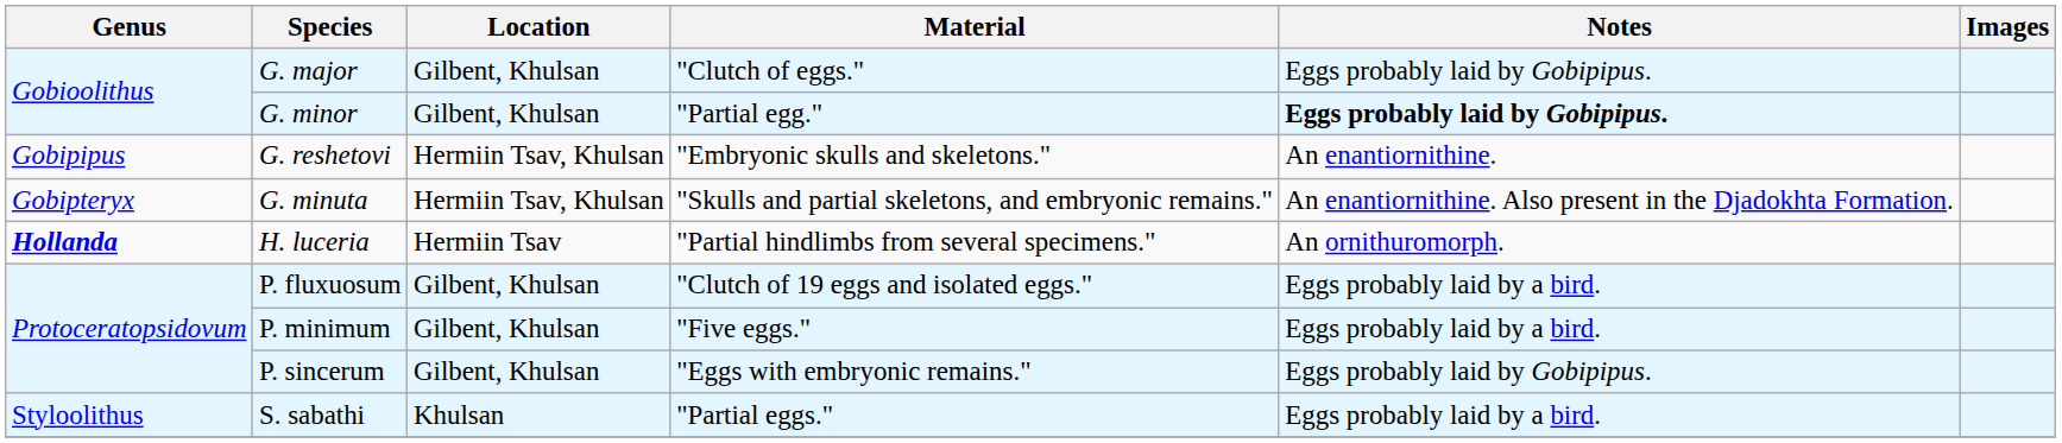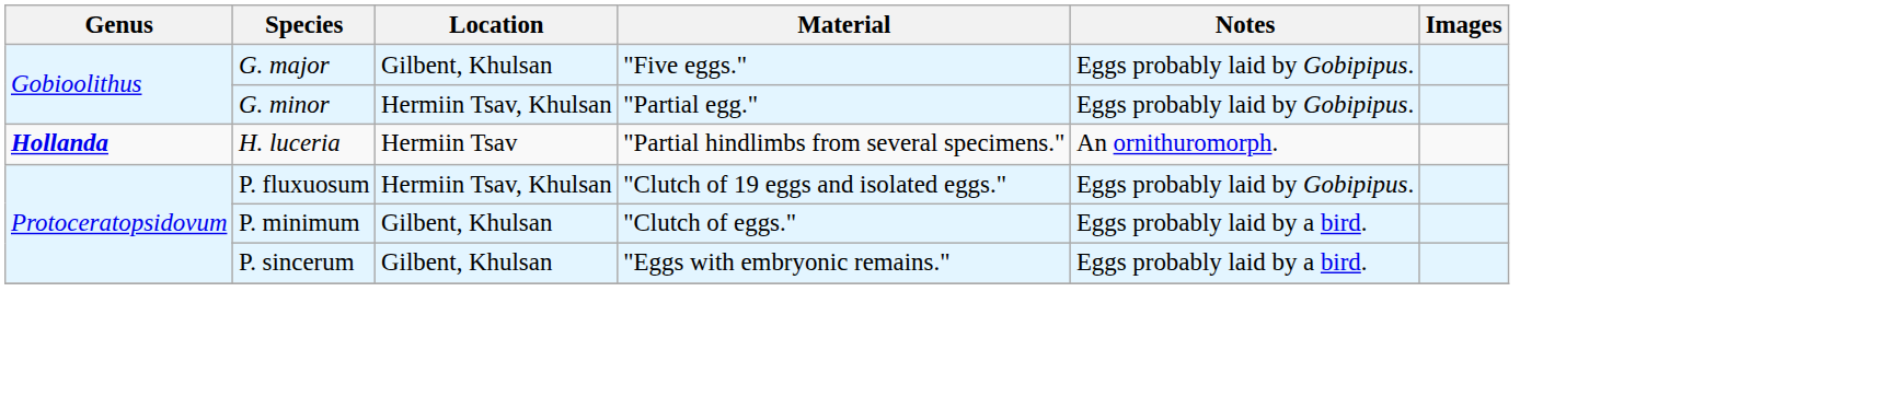 <table class="wikitable sortable">
 <tr>
 <th>Genus</th>
 <th>Species</th>
 <th>Location</th>
 <th>Material</th>
 <th>Notes</th>
 <th>Images</th>
 </tr>
 <tr>
 <td rowspan="2"; style="background:#e3f5ff;"><em><a href='#'>Gobioolithus</a></em></td>
 <td style="background:#e3f5ff;"><em>G. major</em></td>
 <td style="background:#e3f5ff;">Gilbent, Khulsan</td>
-<td style="background:#e3f5ff;">"Clutch of eggs."</td>
+<td style="background:#e3f5ff;">"Five eggs."</td>
 <td style="background:#e3f5ff;">Eggs probably laid by <em>Gobipipus</em>.</td>
 <td style="background:#e3f5ff;"></td>
 </tr>
 <tr>
 <td style="background:#e3f5ff;"><em>G. minor</em></td>
-<td style="background:#e3f5ff;">Gilbent, Khulsan</td>
+<td style="background:#e3f5ff;">Hermiin Tsav, Khulsan</td>
 <td style="background:#e3f5ff;">"Partial egg."</td>
-<td style="background:#e3f5ff;"><strong>Eggs probably laid by <em>Gobipipus</em>.</strong></td>
+<td style="background:#e3f5ff;">Eggs probably laid by <em>Gobipipus</em>.</td>
 <td style="background:#e3f5ff;"></td>
-</tr>
-<tr>
-<td><em><a href='#'>Gobipipus</a></em></td>
-<td><em>G. reshetovi</em></td>
-<td>Hermiin Tsav, Khulsan</td>
-<td>"Embryonic skulls and skeletons."</td>
-<td>An <a href='#'>enantiornithine</a>.</td>
-<td></td>
-</tr>
-<tr>
-<td><em><a href='#'>Gobipteryx</a></em></td>
-<td><em>G. minuta</em></td>
-<td>Hermiin Tsav, Khulsan</td>
-<td>"Skulls and partial skeletons, and embryonic remains."</td>
-<td>An <a href='#'>enantiornithine</a>. Also present in the <a href='#'>Djadokhta Formation</a>.</td>
-<td></td>
 </tr>
 <tr>
 <td><strong><em><a href='#'>Hollanda</a></em></strong></td>
 <td><em>H. luceria</em></td>
 <td>Hermiin Tsav</td>
 <td>"Partial hindlimbs from several specimens."</td>
 <td>An <a href='#'>ornithuromorph</a>.</td>
 <td></td>
 </tr>
 <tr>
 <td rowspan="3"; style="background:#e3f5ff;"><em><a href='#'>Protoceratopsidovum</a><strong></td>
 <td style="background:#e3f5ff;"></em>P. fluxuosum<em></td>
-<td style="background:#e3f5ff;">Gilbent, Khulsan</td>
+<td style="background:#e3f5ff;">Hermiin Tsav, Khulsan</td>
 <td style="background:#e3f5ff;">"Clutch of 19 eggs and isolated eggs."</td>
-<td style="background:#e3f5ff;">Eggs probably laid by a <a href='#'>bird</a>.</td>
+<td style="background:#e3f5ff;">Eggs probably laid by <em>Gobipipus</em>.</td>
 <td style="background:#e3f5ff;"></td>
 </tr>
 <tr>
 <td style="background:#e3f5ff;"></em>P. minimum<em></td>
 <td style="background:#e3f5ff;">Gilbent, Khulsan</td>
-<td style="background:#e3f5ff;">"Five eggs."</td>
+<td style="background:#e3f5ff;">"Clutch of eggs."</td>
 <td style="background:#e3f5ff;">Eggs probably laid by a <a href='#'>bird</a>.</td>
 <td style="background:#e3f5ff;"></td>
 </tr>
 <tr>
 <td style="background:#e3f5ff;"></em>P. sincerum<em></td>
 <td style="background:#e3f5ff;">Gilbent, Khulsan</td>
 <td style="background:#e3f5ff;">"Eggs with embryonic remains."</td>
-<td style="background:#e3f5ff;">Eggs probably laid by <em>Gobipipus</em>.</td>
-<td style="background:#e3f5ff;"></td>
-</tr>
-<tr>
-<td style="background:#e3f5ff;"></em><a href='#'>Styloolithus</a><em></td>
-<td style="background:#e3f5ff;"></em>S. sabathi<em></td>
-<td style="background:#e3f5ff;">Khulsan</td>
-<td style="background:#e3f5ff;">"Partial eggs."</td>
 <td style="background:#e3f5ff;">Eggs probably laid by a <a href='#'>bird</a>.</td>
 <td style="background:#e3f5ff;"></td>
 </tr>
 <tr>
 </tr>
 </table>
